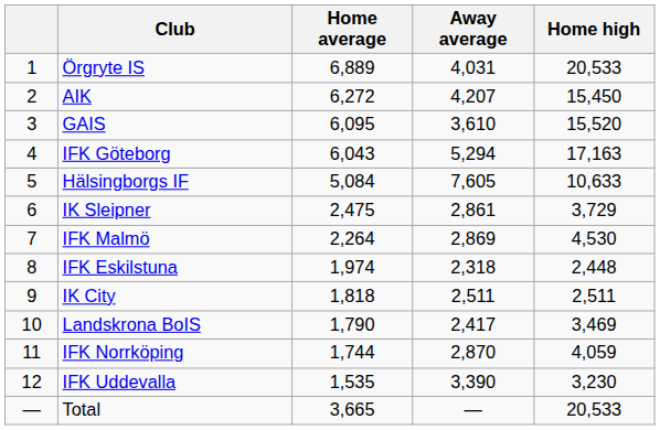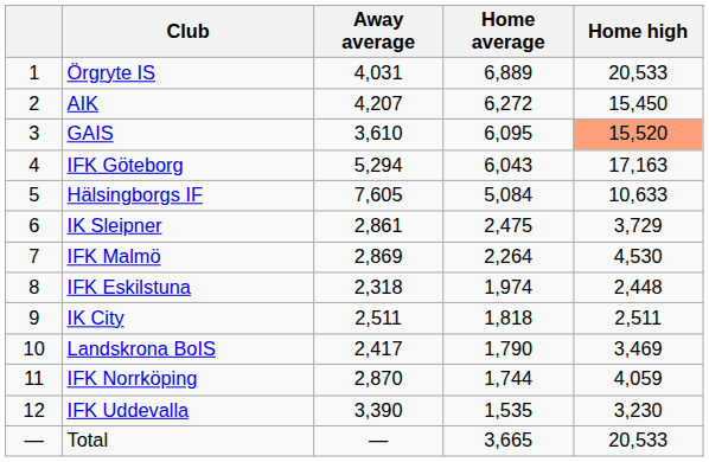 <table class="wikitable" style="text-align: center;">
 <tr>
 <th style="width: 40px;"></th>
 <th style="width: 200px;">Club</th>
+<th style="width: 100px;">Away average</th>
 <th style="width: 100px;">Home average</th>
-<th style="width: 100px;">Away average</th>
 <th style="width: 100px;">Home high</th>
 </tr>
 <tr>
 <td>1</td>
 <td style="text-align: left;"><a href='#'>Örgryte IS</a></td>
+<td>4,031</td>
 <td>6,889</td>
-<td>4,031</td>
 <td>20,533</td>
 </tr>
 <tr>
 <td>2</td>
 <td style="text-align: left;"><a href='#'>AIK</a></td>
+<td>4,207</td>
 <td>6,272</td>
-<td>4,207</td>
 <td>15,450</td>
 </tr>
 <tr>
 <td>3</td>
 <td style="text-align: left;"><a href='#'>GAIS</a></td>
+<td>3,610</td>
 <td>6,095</td>
-<td>3,610</td>
-<td>15,520</td>
+<td style="background: lightsalmon;">15,520</td>
 </tr>
 <tr>
 <td>4</td>
 <td style="text-align: left;"><a href='#'>IFK Göteborg</a></td>
+<td>5,294</td>
 <td>6,043</td>
-<td>5,294</td>
 <td>17,163</td>
 </tr>
 <tr>
 <td>5</td>
 <td style="text-align: left;"><a href='#'>Hälsingborgs IF</a></td>
+<td>7,605</td>
 <td>5,084</td>
-<td>7,605</td>
 <td>10,633</td>
 </tr>
 <tr>
 <td>6</td>
 <td style="text-align: left;"><a href='#'>IK Sleipner</a></td>
+<td>2,861</td>
 <td>2,475</td>
-<td>2,861</td>
 <td>3,729</td>
 </tr>
 <tr>
 <td>7</td>
 <td style="text-align: left;"><a href='#'>IFK Malmö</a></td>
+<td>2,869</td>
 <td>2,264</td>
-<td>2,869</td>
 <td>4,530</td>
 </tr>
 <tr>
 <td>8</td>
 <td style="text-align: left;"><a href='#'>IFK Eskilstuna</a></td>
+<td>2,318</td>
 <td>1,974</td>
-<td>2,318</td>
 <td>2,448</td>
 </tr>
 <tr>
 <td>9</td>
 <td style="text-align: left;"><a href='#'>IK City</a></td>
+<td>2,511</td>
 <td>1,818</td>
-<td>2,511</td>
 <td>2,511</td>
 </tr>
 <tr>
 <td>10</td>
 <td style="text-align: left;"><a href='#'>Landskrona BoIS</a></td>
+<td>2,417</td>
 <td>1,790</td>
-<td>2,417</td>
 <td>3,469</td>
 </tr>
 <tr>
 <td>11</td>
 <td style="text-align: left;"><a href='#'>IFK Norrköping</a></td>
+<td>2,870</td>
 <td>1,744</td>
-<td>2,870</td>
 <td>4,059</td>
 </tr>
 <tr>
 <td>12</td>
 <td style="text-align: left;"><a href='#'>IFK Uddevalla</a></td>
+<td>3,390</td>
 <td>1,535</td>
-<td>3,390</td>
 <td>3,230</td>
 </tr>
 <tr>
 <td>—</td>
 <td style="text-align: left;">Total</td>
+<td>—</td>
 <td>3,665</td>
-<td>—</td>
 <td>20,533</td>
 </tr>
 </table>
